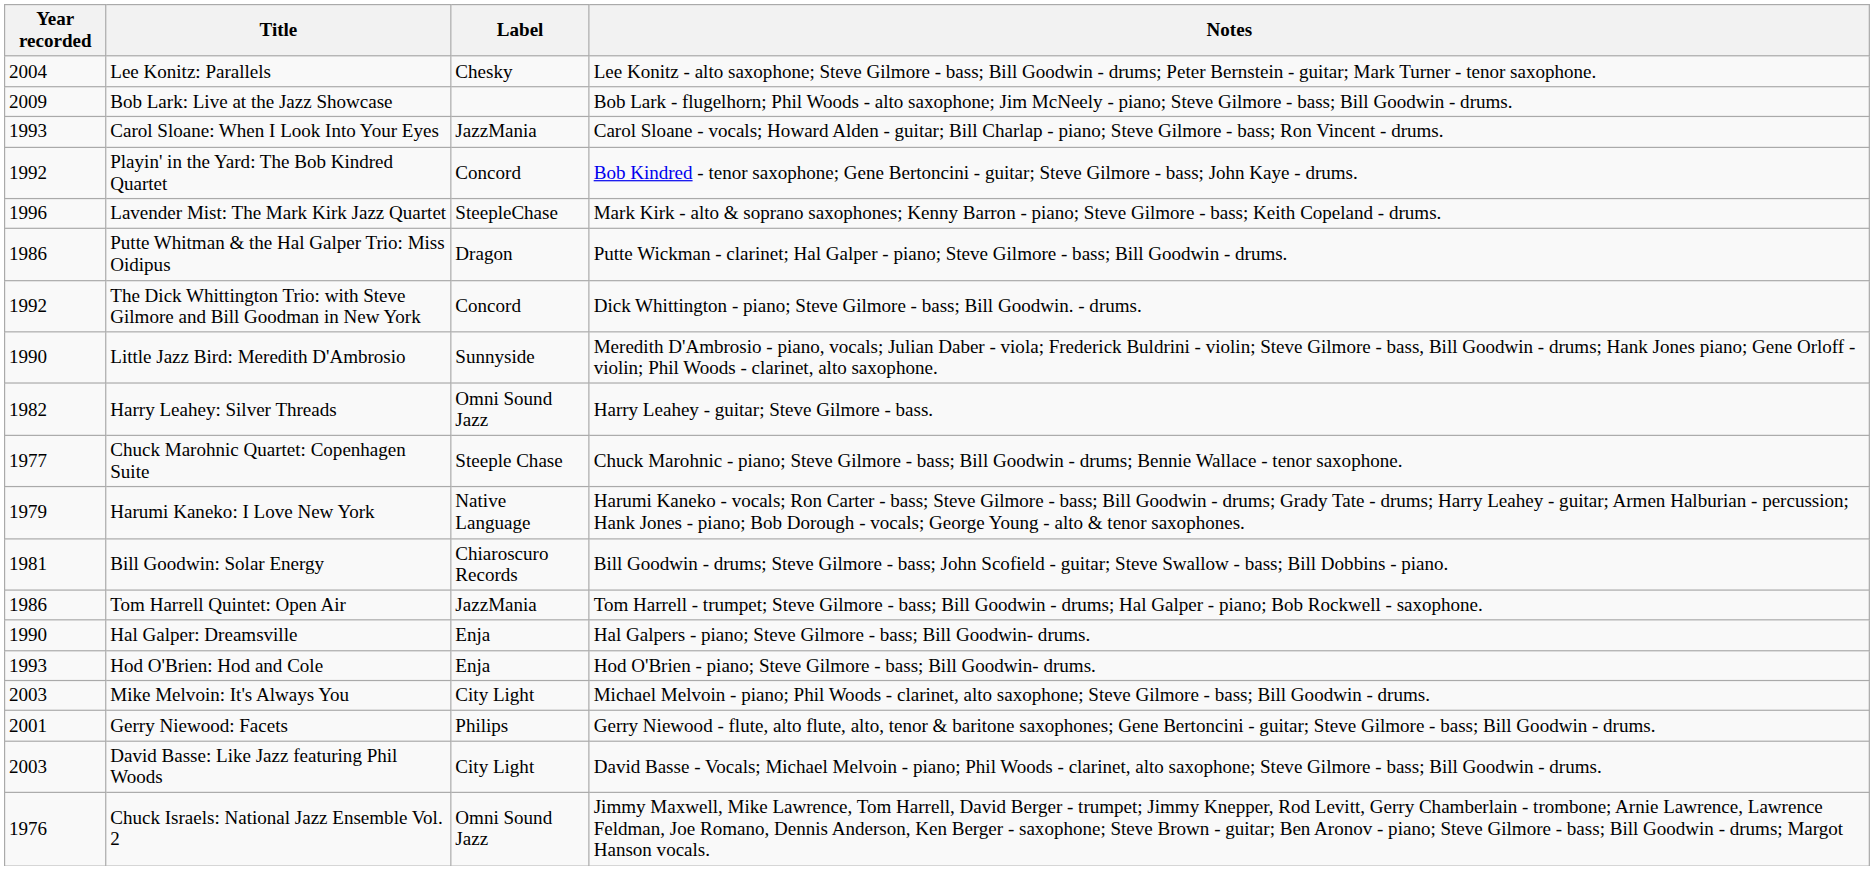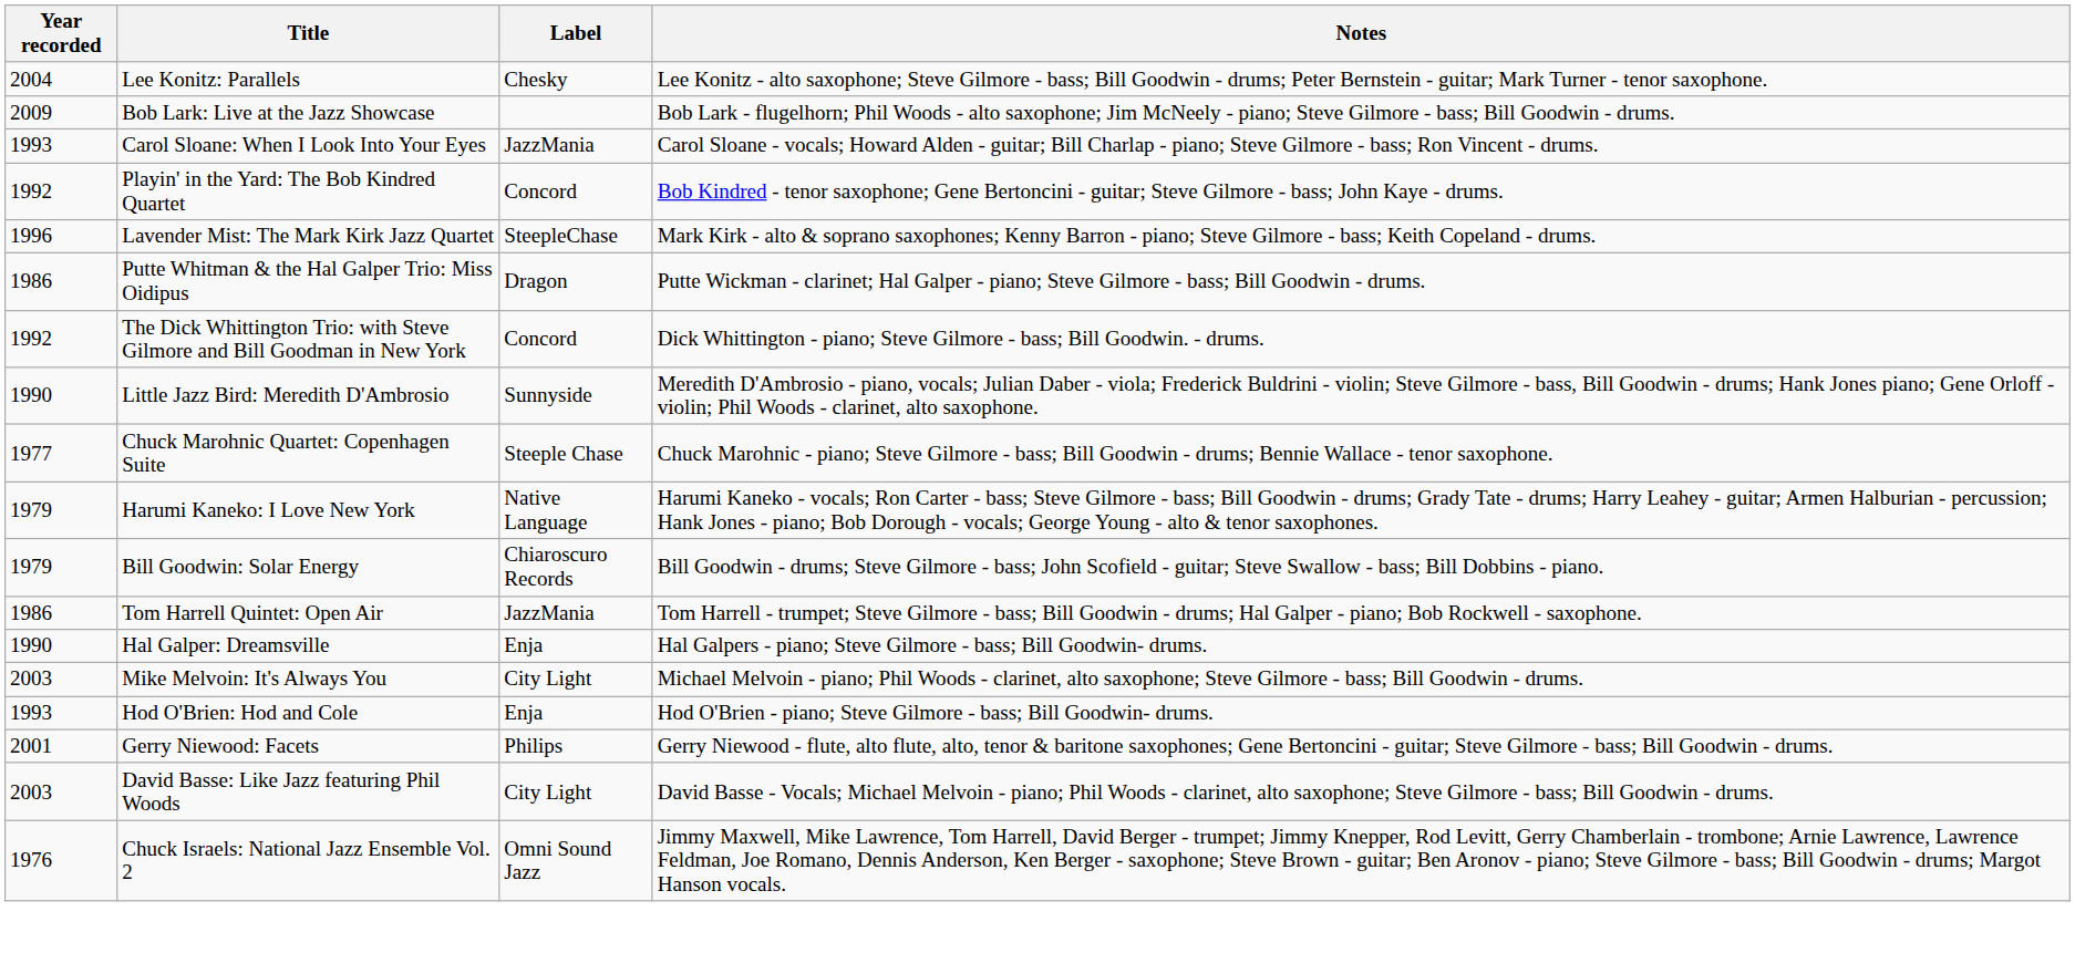 <table class="wikitable sortable">
 <tr>
 <th style="text-align:center;">Year recorded</th>
 <th>Title</th>
 <th>Label</th>
 <th>Notes</th>
 </tr>
 <tr>
 <td>2004</td>
 <td>Lee Konitz: Parallels</td>
 <td>Chesky</td>
 <td>Lee Konitz - alto saxophone; Steve Gilmore - bass; Bill Goodwin - drums; Peter Bernstein - guitar; Mark Turner - tenor saxophone.</td>
 </tr>
 <tr>
 <td>2009</td>
 <td>Bob Lark: Live at the Jazz Showcase</td>
 <td></td>
 <td>Bob Lark - flugelhorn; Phil Woods - alto saxophone; Jim McNeely - piano; Steve Gilmore - bass; Bill Goodwin - drums.</td>
 </tr>
 <tr>
 <td>1993</td>
 <td>Carol Sloane: When I Look Into Your Eyes</td>
 <td>JazzMania</td>
 <td>Carol Sloane - vocals; Howard Alden - guitar; Bill Charlap - piano; Steve Gilmore - bass; Ron Vincent - drums.</td>
 </tr>
 <tr>
 <td>1992</td>
 <td>Playin' in the Yard: The Bob Kindred Quartet</td>
 <td>Concord</td>
 <td><a href='#'>Bob Kindred</a> - tenor saxophone; Gene Bertoncini - guitar; Steve Gilmore - bass; John Kaye - drums.</td>
 </tr>
 <tr>
 <td>1996</td>
 <td>Lavender Mist: The Mark Kirk Jazz Quartet</td>
 <td>SteepleChase</td>
 <td>Mark Kirk - alto & soprano saxophones; Kenny Barron - piano; Steve Gilmore - bass; Keith Copeland - drums.</td>
 </tr>
 <tr>
 <td>1986</td>
 <td>Putte Whitman & the Hal Galper Trio: Miss Oidipus</td>
 <td>Dragon</td>
 <td>Putte Wickman - clarinet; Hal Galper - piano; Steve Gilmore - bass; Bill Goodwin - drums.</td>
 </tr>
 <tr>
 <td>1992</td>
 <td>The Dick Whittington Trio: with Steve Gilmore and Bill Goodman in New York</td>
 <td>Concord</td>
 <td>Dick Whittington - piano; Steve Gilmore - bass; Bill Goodwin. - drums.</td>
 </tr>
 <tr>
 <td>1990</td>
 <td>Little Jazz Bird: Meredith D'Ambrosio</td>
 <td>Sunnyside</td>
 <td>Meredith D'Ambrosio - piano, vocals; Julian Daber - viola; Frederick Buldrini - violin; Steve Gilmore - bass, Bill Goodwin - drums; Hank Jones piano; Gene Orloff - violin; Phil Woods - clarinet, alto saxophone.</td>
 </tr>
 <tr>
-<td>1982</td>
-<td>Harry Leahey: Silver Threads</td>
-<td>Omni Sound Jazz</td>
-<td>Harry Leahey - guitar; Steve Gilmore - bass.</td>
-</tr>
-<tr>
 <td>1977</td>
 <td>Chuck Marohnic Quartet: Copenhagen Suite</td>
 <td>Steeple Chase</td>
 <td>Chuck Marohnic - piano; Steve Gilmore - bass; Bill Goodwin - drums; Bennie Wallace - tenor saxophone.</td>
 </tr>
 <tr>
 <td>1979</td>
 <td>Harumi Kaneko: I Love New York</td>
 <td>Native Language</td>
 <td>Harumi Kaneko - vocals; Ron Carter - bass; Steve Gilmore - bass; Bill Goodwin - drums; Grady Tate - drums; Harry Leahey - guitar; Armen Halburian - percussion; Hank Jones - piano; Bob Dorough - vocals; George Young - alto & tenor saxophones.</td>
 </tr>
 <tr>
-<td>1981</td>
+<td>1979</td>
 <td>Bill Goodwin: Solar Energy</td>
 <td>Chiaroscuro Records</td>
 <td>Bill Goodwin - drums; Steve Gilmore - bass; John Scofield - guitar; Steve Swallow - bass; Bill Dobbins - piano.</td>
 </tr>
 <tr>
 <td>1986</td>
 <td>Tom Harrell Quintet: Open Air</td>
 <td>JazzMania</td>
 <td>Tom Harrell - trumpet; Steve Gilmore - bass; Bill Goodwin - drums; Hal Galper - piano; Bob Rockwell - saxophone.</td>
 </tr>
 <tr>
 <td>1990</td>
 <td>Hal Galper: Dreamsville</td>
 <td>Enja</td>
 <td>Hal Galpers - piano; Steve Gilmore - bass; Bill Goodwin- drums.</td>
 </tr>
 <tr>
+<td>2003</td>
+<td>Mike Melvoin: It's Always You</td>
+<td>City Light</td>
+<td>Michael Melvoin - piano; Phil Woods - clarinet, alto saxophone; Steve Gilmore - bass; Bill Goodwin - drums.</td>
+</tr>
+<tr>
 <td>1993</td>
 <td>Hod O'Brien: Hod and Cole</td>
 <td>Enja</td>
 <td>Hod O'Brien - piano; Steve Gilmore - bass; Bill Goodwin- drums.</td>
-</tr>
-<tr>
-<td>2003</td>
-<td>Mike Melvoin: It's Always You</td>
-<td>City Light</td>
-<td>Michael Melvoin - piano; Phil Woods - clarinet, alto saxophone; Steve Gilmore - bass; Bill Goodwin - drums.</td>
 </tr>
 <tr>
 <td>2001</td>
 <td>Gerry Niewood: Facets</td>
 <td>Philips</td>
 <td>Gerry Niewood - flute, alto flute, alto, tenor & baritone saxophones; Gene Bertoncini - guitar; Steve Gilmore - bass; Bill Goodwin - drums.</td>
 </tr>
 <tr>
 <td>2003</td>
 <td>David Basse: Like Jazz featuring Phil Woods</td>
 <td>City Light</td>
 <td>David Basse - Vocals; Michael Melvoin - piano; Phil Woods - clarinet, alto saxophone; Steve Gilmore - bass; Bill Goodwin - drums.</td>
 </tr>
 <tr>
 <td>1976</td>
 <td>Chuck Israels: National Jazz Ensemble Vol. 2</td>
 <td>Omni Sound Jazz</td>
 <td>Jimmy Maxwell, Mike Lawrence, Tom Harrell, David Berger - trumpet;  Jimmy Knepper, Rod Levitt, Gerry Chamberlain - trombone; Arnie Lawrence, Lawrence Feldman, Joe Romano, Dennis Anderson, Ken Berger - saxophone; Steve Brown - guitar; Ben Aronov - piano; Steve Gilmore - bass; Bill Goodwin - drums; Margot Hanson vocals.</td>
 </tr>
 </table>
